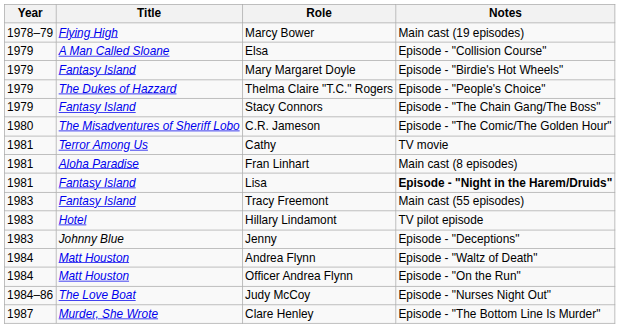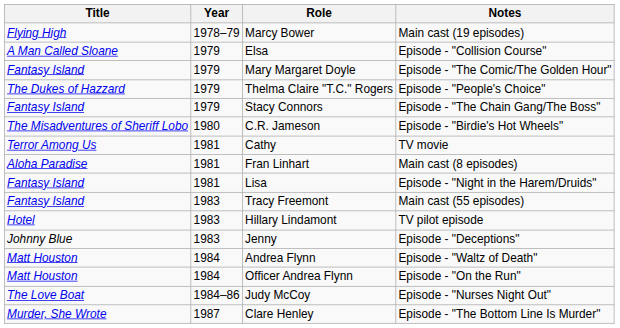 <table class="wikitable sortable">
 <tr>
+<th>Title</th>
 <th>Year</th>
-<th>Title</th>
 <th>Role</th>
 <th class="unsortable">Notes</th>
 </tr>
 <tr>
+<td><em><a href='#'>Flying High</a></em></td>
 <td>1978–79</td>
-<td><em><a href='#'>Flying High</a></em></td>
 <td>Marcy Bower</td>
 <td>Main cast (19 episodes)</td>
 </tr>
 <tr>
+<td><em><a href='#'>A Man Called Sloane</a></em></td>
 <td>1979</td>
-<td><em><a href='#'>A Man Called Sloane</a></em></td>
 <td>Elsa</td>
 <td>Episode - "Collision Course"</td>
 </tr>
 <tr>
+<td><em><a href='#'>Fantasy Island</a></em></td>
 <td>1979</td>
-<td><em><a href='#'>Fantasy Island</a></em></td>
 <td>Mary Margaret Doyle</td>
-<td>Episode - "Birdie's Hot Wheels"</td>
+<td>Episode - "The Comic/The Golden Hour"</td>
 </tr>
 <tr>
+<td><em><a href='#'>The Dukes of Hazzard</a></em></td>
 <td>1979</td>
-<td><em><a href='#'>The Dukes of Hazzard</a></em></td>
 <td>Thelma Claire "T.C." Rogers</td>
 <td>Episode - "People's Choice"</td>
 </tr>
 <tr>
+<td><em><a href='#'>Fantasy Island</a></em></td>
 <td>1979</td>
-<td><em><a href='#'>Fantasy Island</a></em></td>
 <td>Stacy Connors</td>
 <td>Episode - "The Chain Gang/The Boss"</td>
 </tr>
 <tr>
+<td><em><a href='#'>The Misadventures of Sheriff Lobo</a></em></td>
 <td>1980</td>
-<td><em><a href='#'>The Misadventures of Sheriff Lobo</a></em></td>
 <td>C.R. Jameson</td>
-<td>Episode - "The Comic/The Golden Hour"</td>
+<td>Episode - "Birdie's Hot Wheels"</td>
 </tr>
 <tr>
+<td><em><a href='#'>Terror Among Us</a></em></td>
 <td>1981</td>
-<td><em><a href='#'>Terror Among Us</a></em></td>
 <td>Cathy</td>
 <td>TV movie</td>
 </tr>
 <tr>
+<td><em><a href='#'>Aloha Paradise</a></em></td>
 <td>1981</td>
-<td><em><a href='#'>Aloha Paradise</a></em></td>
 <td>Fran Linhart</td>
 <td>Main cast (8 episodes)</td>
 </tr>
 <tr>
+<td><em><a href='#'>Fantasy Island</a></em></td>
 <td>1981</td>
-<td><em><a href='#'>Fantasy Island</a></em></td>
 <td>Lisa</td>
-<td><strong>Episode - "Night in the Harem/Druids"</strong></td>
+<td>Episode - "Night in the Harem/Druids"</td>
 </tr>
 <tr>
+<td><em><a href='#'>Fantasy Island</a></em></td>
 <td>1983</td>
-<td><em><a href='#'>Fantasy Island</a></em></td>
 <td>Tracy Freemont</td>
 <td>Main cast (55 episodes)</td>
 </tr>
 <tr>
+<td><em><a href='#'>Hotel</a></em></td>
 <td>1983</td>
-<td><em><a href='#'>Hotel</a></em></td>
 <td>Hillary Lindamont</td>
 <td>TV pilot episode</td>
 </tr>
 <tr>
+<td><em>Johnny Blue</em></td>
 <td>1983</td>
-<td><em>Johnny Blue</em></td>
 <td>Jenny</td>
 <td>Episode - "Deceptions"</td>
 </tr>
 <tr>
+<td><em><a href='#'>Matt Houston</a></em></td>
 <td>1984</td>
-<td><em><a href='#'>Matt Houston</a></em></td>
 <td>Andrea Flynn</td>
 <td>Episode - "Waltz of Death"</td>
 </tr>
 <tr>
+<td><em><a href='#'>Matt Houston</a></em></td>
 <td>1984</td>
-<td><em><a href='#'>Matt Houston</a></em></td>
 <td>Officer Andrea Flynn</td>
 <td>Episode - "On the Run"</td>
 </tr>
 <tr>
+<td><em><a href='#'>The Love Boat</a></em></td>
 <td>1984–86</td>
-<td><em><a href='#'>The Love Boat</a></em></td>
 <td>Judy McCoy</td>
 <td>Episode - "Nurses Night Out"</td>
 </tr>
 <tr>
+<td><em><a href='#'>Murder, She Wrote</a></em></td>
 <td>1987</td>
-<td><em><a href='#'>Murder, She Wrote</a></em></td>
 <td>Clare Henley</td>
 <td>Episode - "The Bottom Line Is Murder"</td>
 </tr>
 </table>
